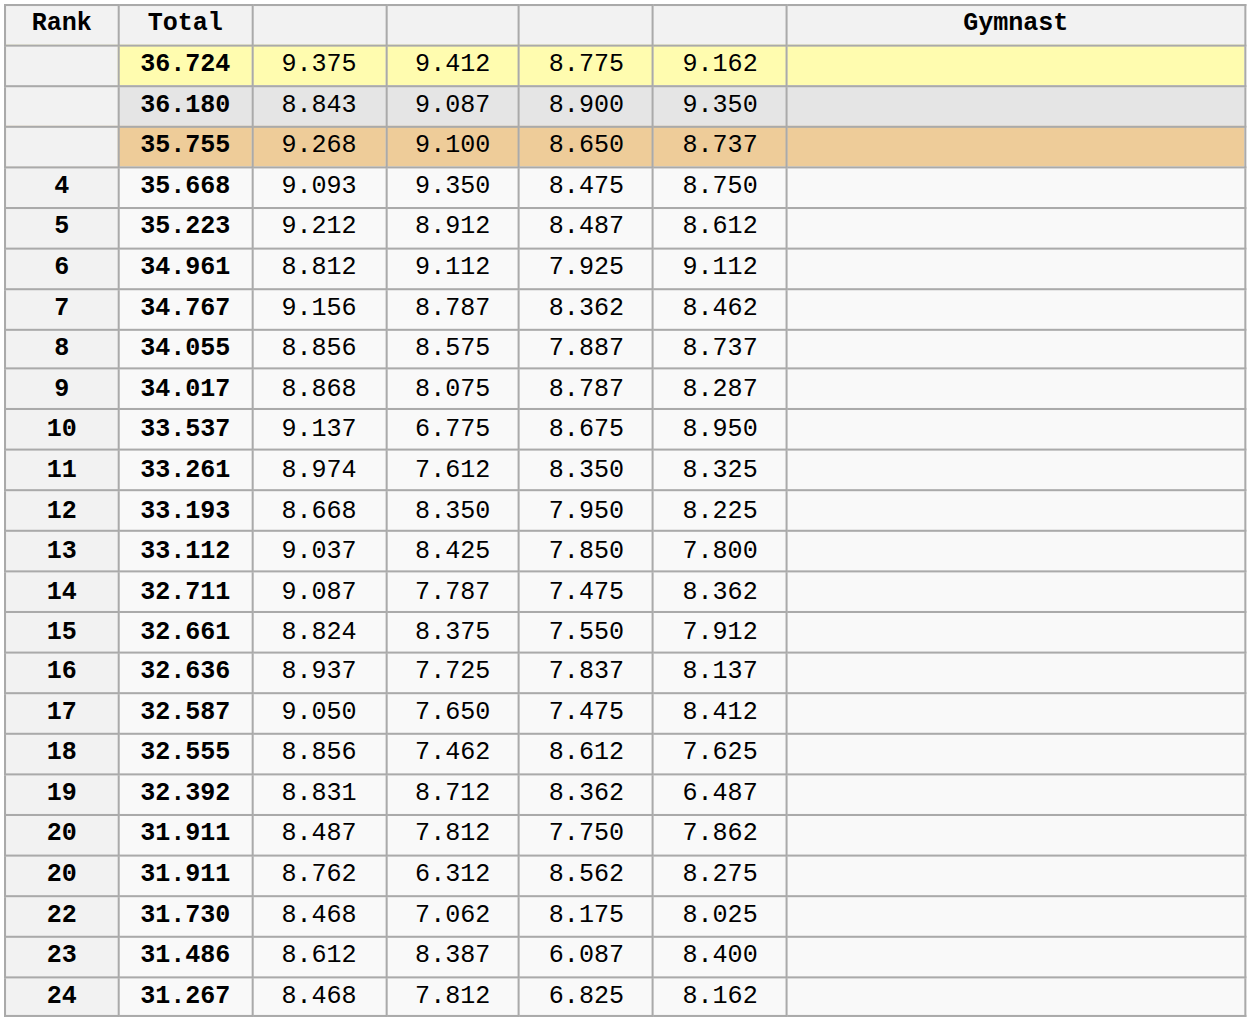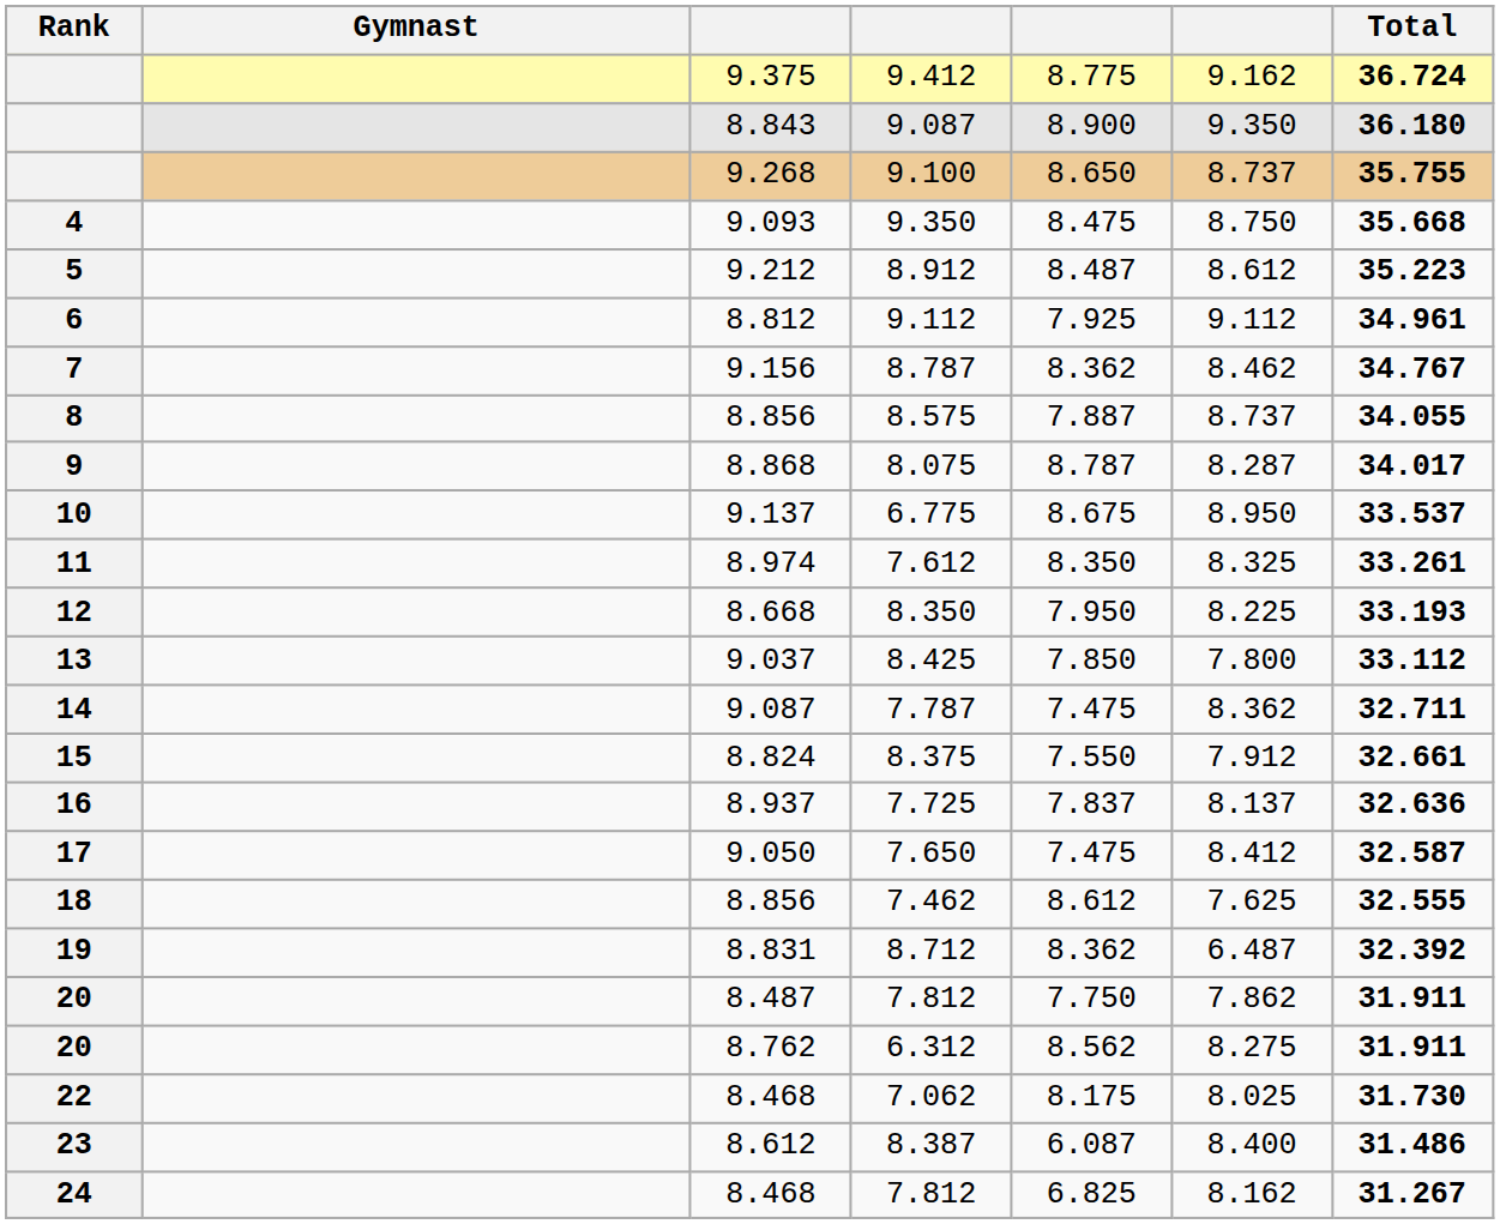 <table class="wikitable sortable" style="text-align:center; font-size:95%">
 <tr>
 <th scope="col" style="width:50px;">Rank</th>
-<th scope="col" style="width:60px;">Total</th>
+<th scope="col" style="width:220px;">Gymnast</th>
 <th scope="col" style="width:60px;"></th>
 <th scope="col" style="width:60px;"></th>
 <th scope="col" style="width:60px;"></th>
 <th scope="col" style="width:60px;"></th>
-<th scope="col" style="width:220px;">Gymnast</th>
+<th scope="col" style="width:60px;">Total</th>
 </tr>
 <tr style="background:#fffcaf;">
 <th scope=row style="text-align:center"></th>
-<td><strong>36.724</strong></td>
+<td align=left></td>
 <td>9.375</td>
 <td>9.412</td>
 <td>8.775</td>
 <td>9.162</td>
-<td align=left></td>
+<td><strong>36.724</strong></td>
 </tr>
 <tr style="background:#e5e5e5;">
 <th scope=row style="text-align:center"></th>
-<td><strong>36.180</strong></td>
+<td align=left></td>
 <td>8.843</td>
 <td>9.087</td>
 <td>8.900</td>
 <td>9.350</td>
-<td align=left></td>
+<td><strong>36.180</strong></td>
 </tr>
 <tr style="background:#ec9;">
 <th scope=row style="text-align:center"></th>
-<td><strong>35.755</strong></td>
+<td align=left></td>
 <td>9.268</td>
 <td>9.100</td>
 <td>8.650</td>
 <td>8.737</td>
-<td align=left></td>
+<td><strong>35.755</strong></td>
 </tr>
 <tr>
 <th scope=row style="text-align:center">4</th>
-<td><strong>35.668</strong></td>
+<td align=left></td>
 <td>9.093</td>
 <td>9.350</td>
 <td>8.475</td>
 <td>8.750</td>
-<td align=left></td>
+<td><strong>35.668</strong></td>
 </tr>
 <tr>
 <th scope=row style="text-align:center">5</th>
-<td><strong>35.223</strong></td>
+<td align=left></td>
 <td>9.212</td>
 <td>8.912</td>
 <td>8.487</td>
 <td>8.612</td>
-<td align=left></td>
+<td><strong>35.223</strong></td>
 </tr>
 <tr>
 <th scope=row style="text-align:center">6</th>
-<td><strong>34.961</strong></td>
+<td align=left></td>
 <td>8.812</td>
 <td>9.112</td>
 <td>7.925</td>
 <td>9.112</td>
-<td align=left></td>
+<td><strong>34.961</strong></td>
 </tr>
 <tr>
 <th scope=row style="text-align:center">7</th>
-<td><strong>34.767</strong></td>
+<td align=left></td>
 <td>9.156</td>
 <td>8.787</td>
 <td>8.362</td>
 <td>8.462</td>
-<td align=left></td>
+<td><strong>34.767</strong></td>
 </tr>
 <tr>
 <th scope=row style="text-align:center">8</th>
-<td><strong>34.055</strong></td>
+<td align=left></td>
 <td>8.856</td>
 <td>8.575</td>
 <td>7.887</td>
 <td>8.737</td>
-<td align=left></td>
+<td><strong>34.055</strong></td>
 </tr>
 <tr>
 <th scope=row style="text-align:center">9</th>
-<td><strong>34.017</strong></td>
+<td align=left></td>
 <td>8.868</td>
 <td>8.075</td>
 <td>8.787</td>
 <td>8.287</td>
-<td align=left></td>
+<td><strong>34.017</strong></td>
 </tr>
 <tr>
 <th scope=row style="text-align:center">10</th>
-<td><strong>33.537</strong></td>
+<td align=left></td>
 <td>9.137</td>
 <td>6.775</td>
 <td>8.675</td>
 <td>8.950</td>
-<td align=left></td>
+<td><strong>33.537</strong></td>
 </tr>
 <tr>
 <th scope=row style="text-align:center">11</th>
-<td><strong>33.261</strong></td>
+<td align=left></td>
 <td>8.974</td>
 <td>7.612</td>
 <td>8.350</td>
 <td>8.325</td>
-<td align=left></td>
+<td><strong>33.261</strong></td>
 </tr>
 <tr>
 <th scope=row style="text-align:center">12</th>
-<td><strong>33.193</strong></td>
+<td align=left></td>
 <td>8.668</td>
 <td>8.350</td>
 <td>7.950</td>
 <td>8.225</td>
-<td align=left></td>
+<td><strong>33.193</strong></td>
 </tr>
 <tr>
 <th scope=row style="text-align:center">13</th>
-<td><strong>33.112</strong></td>
+<td align=left></td>
 <td>9.037</td>
 <td>8.425</td>
 <td>7.850</td>
 <td>7.800</td>
-<td align=left></td>
+<td><strong>33.112</strong></td>
 </tr>
 <tr>
 <th scope=row style="text-align:center">14</th>
-<td><strong>32.711</strong></td>
+<td align=left></td>
 <td>9.087</td>
 <td>7.787</td>
 <td>7.475</td>
 <td>8.362</td>
-<td align=left></td>
+<td><strong>32.711</strong></td>
 </tr>
 <tr>
 <th scope=row style="text-align:center">15</th>
-<td><strong>32.661</strong></td>
+<td align=left></td>
 <td>8.824</td>
 <td>8.375</td>
 <td>7.550</td>
 <td>7.912</td>
-<td align=left></td>
+<td><strong>32.661</strong></td>
 </tr>
 <tr>
 <th scope=row style="text-align:center">16</th>
-<td><strong>32.636</strong></td>
+<td align=left></td>
 <td>8.937</td>
 <td>7.725</td>
 <td>7.837</td>
 <td>8.137</td>
-<td align=left></td>
+<td><strong>32.636</strong></td>
 </tr>
 <tr>
 <th scope=row style="text-align:center">17</th>
-<td><strong>32.587</strong></td>
+<td align=left></td>
 <td>9.050</td>
 <td>7.650</td>
 <td>7.475</td>
 <td>8.412</td>
-<td align=left></td>
+<td><strong>32.587</strong></td>
 </tr>
 <tr>
 <th scope=row style="text-align:center">18</th>
-<td><strong>32.555</strong></td>
+<td align=left></td>
 <td>8.856</td>
 <td>7.462</td>
 <td>8.612</td>
 <td>7.625</td>
-<td align=left></td>
+<td><strong>32.555</strong></td>
 </tr>
 <tr>
 <th scope=row style="text-align:center">19</th>
-<td><strong>32.392</strong></td>
+<td align=left></td>
 <td>8.831</td>
 <td>8.712</td>
 <td>8.362</td>
 <td>6.487</td>
-<td align=left></td>
+<td><strong>32.392</strong></td>
 </tr>
 <tr>
 <th scope=row style="text-align:center">20</th>
-<td><strong>31.911</strong></td>
+<td align=left></td>
 <td>8.487</td>
 <td>7.812</td>
 <td>7.750</td>
 <td>7.862</td>
-<td align=left></td>
+<td><strong>31.911</strong></td>
 </tr>
 <tr>
 <th scope=row style="text-align:center">20</th>
-<td><strong>31.911</strong></td>
+<td align=left></td>
 <td>8.762</td>
 <td>6.312</td>
 <td>8.562</td>
 <td>8.275</td>
-<td align=left></td>
+<td><strong>31.911</strong></td>
 </tr>
 <tr>
 <th scope=row style="text-align:center">22</th>
-<td><strong>31.730</strong></td>
+<td align=left></td>
 <td>8.468</td>
 <td>7.062</td>
 <td>8.175</td>
 <td>8.025</td>
-<td align=left></td>
+<td><strong>31.730</strong></td>
 </tr>
 <tr>
 <th scope=row style="text-align:center">23</th>
-<td><strong>31.486</strong></td>
+<td align=left></td>
 <td>8.612</td>
 <td>8.387</td>
 <td>6.087</td>
 <td>8.400</td>
-<td align=left></td>
+<td><strong>31.486</strong></td>
 </tr>
 <tr>
 <th scope=row style="text-align:center">24</th>
-<td><strong>31.267</strong></td>
+<td align=left></td>
 <td>8.468</td>
 <td>7.812</td>
 <td>6.825</td>
 <td>8.162</td>
-<td align=left></td>
+<td><strong>31.267</strong></td>
 </tr>
 </table>
